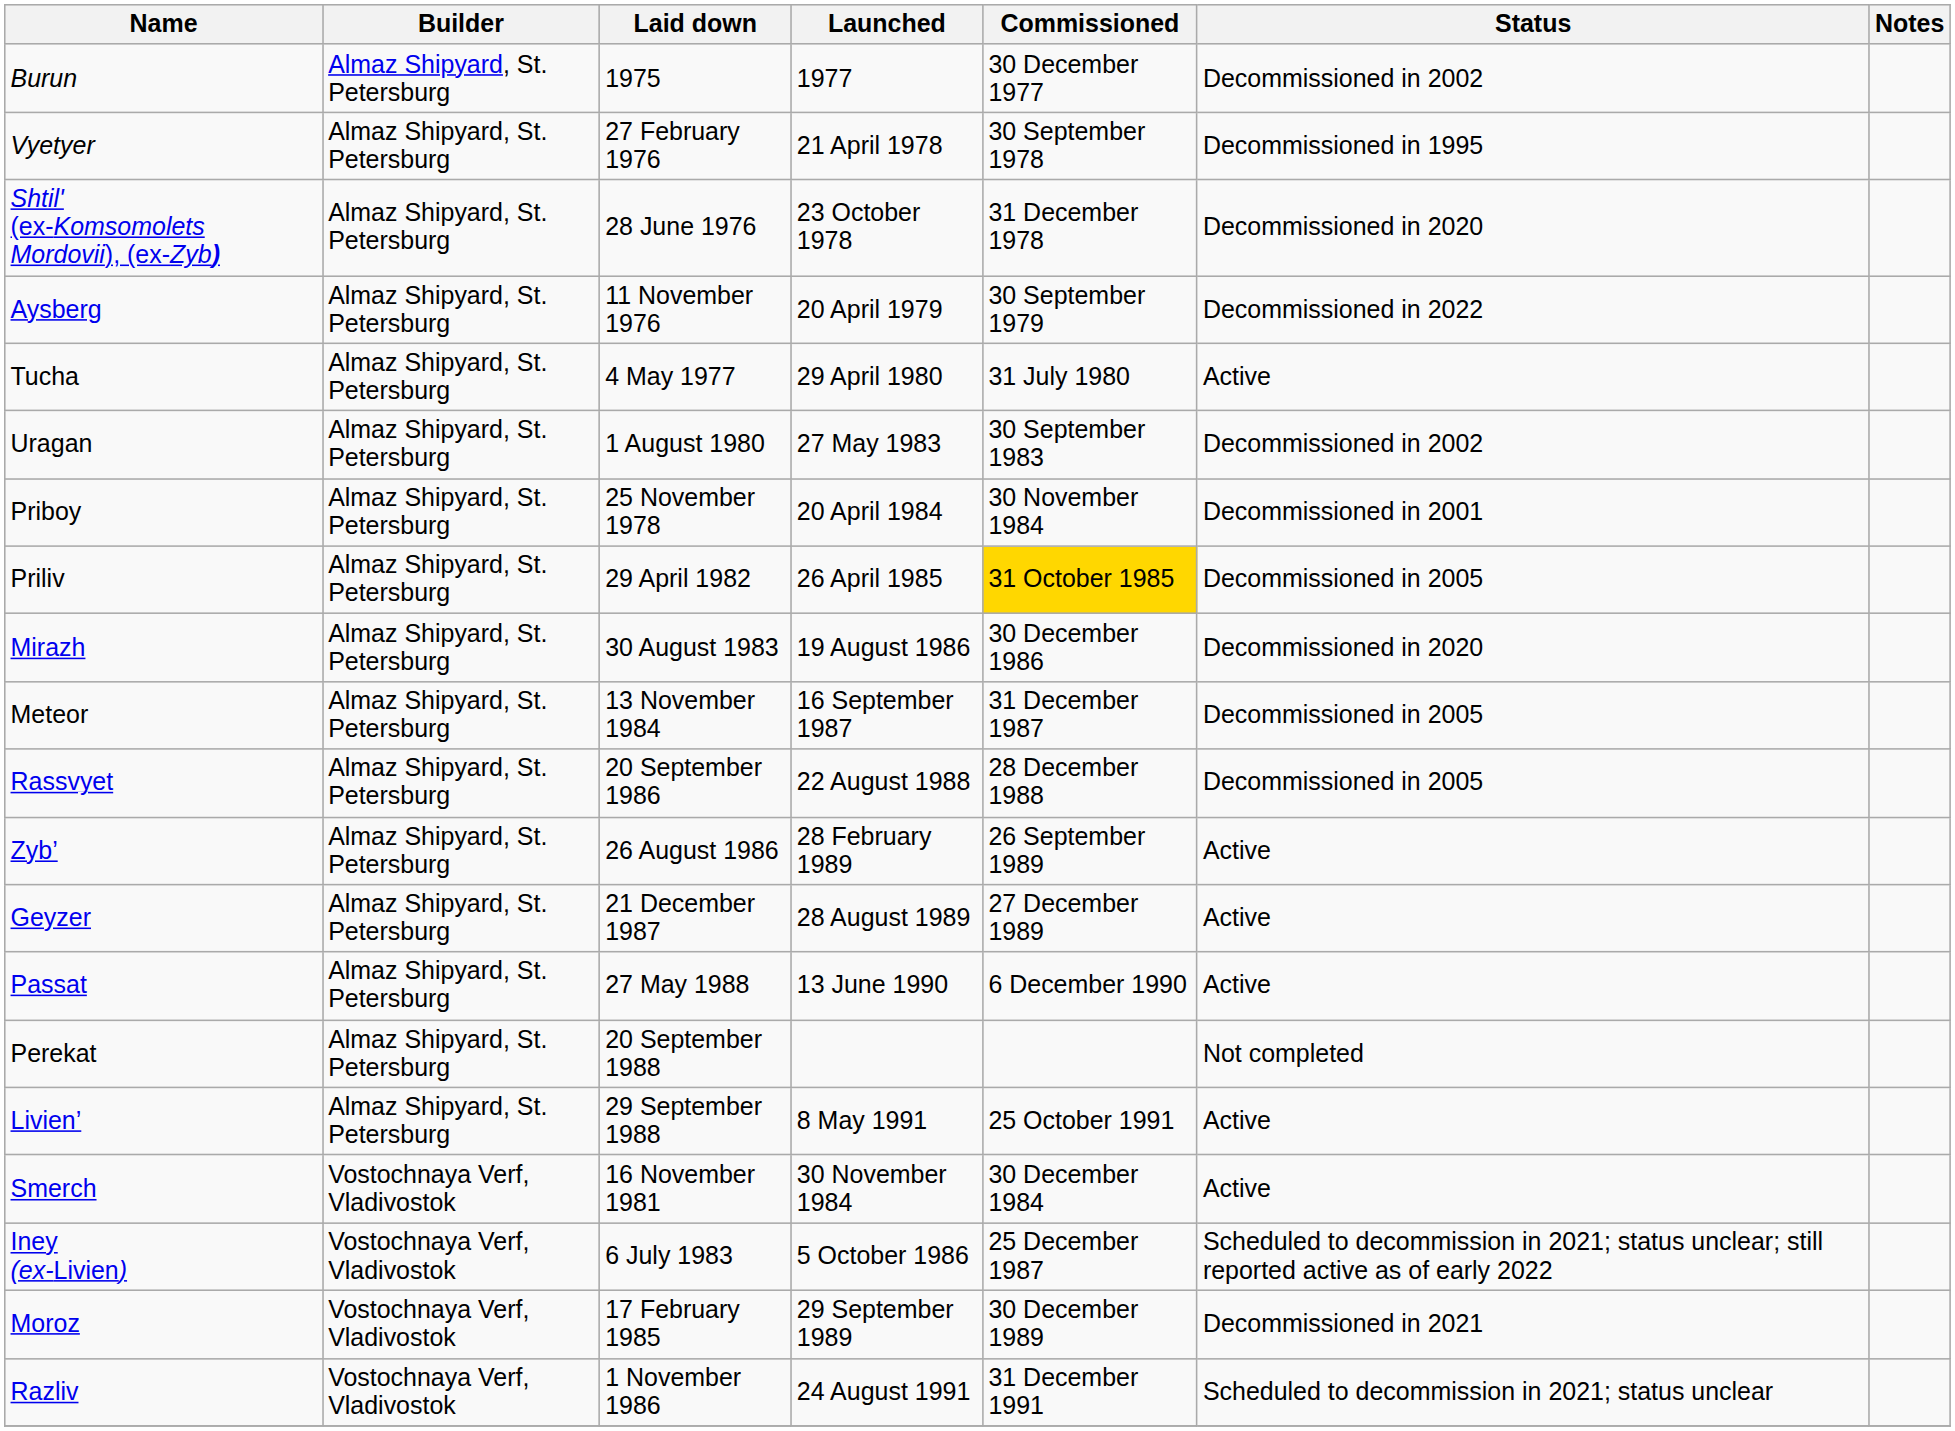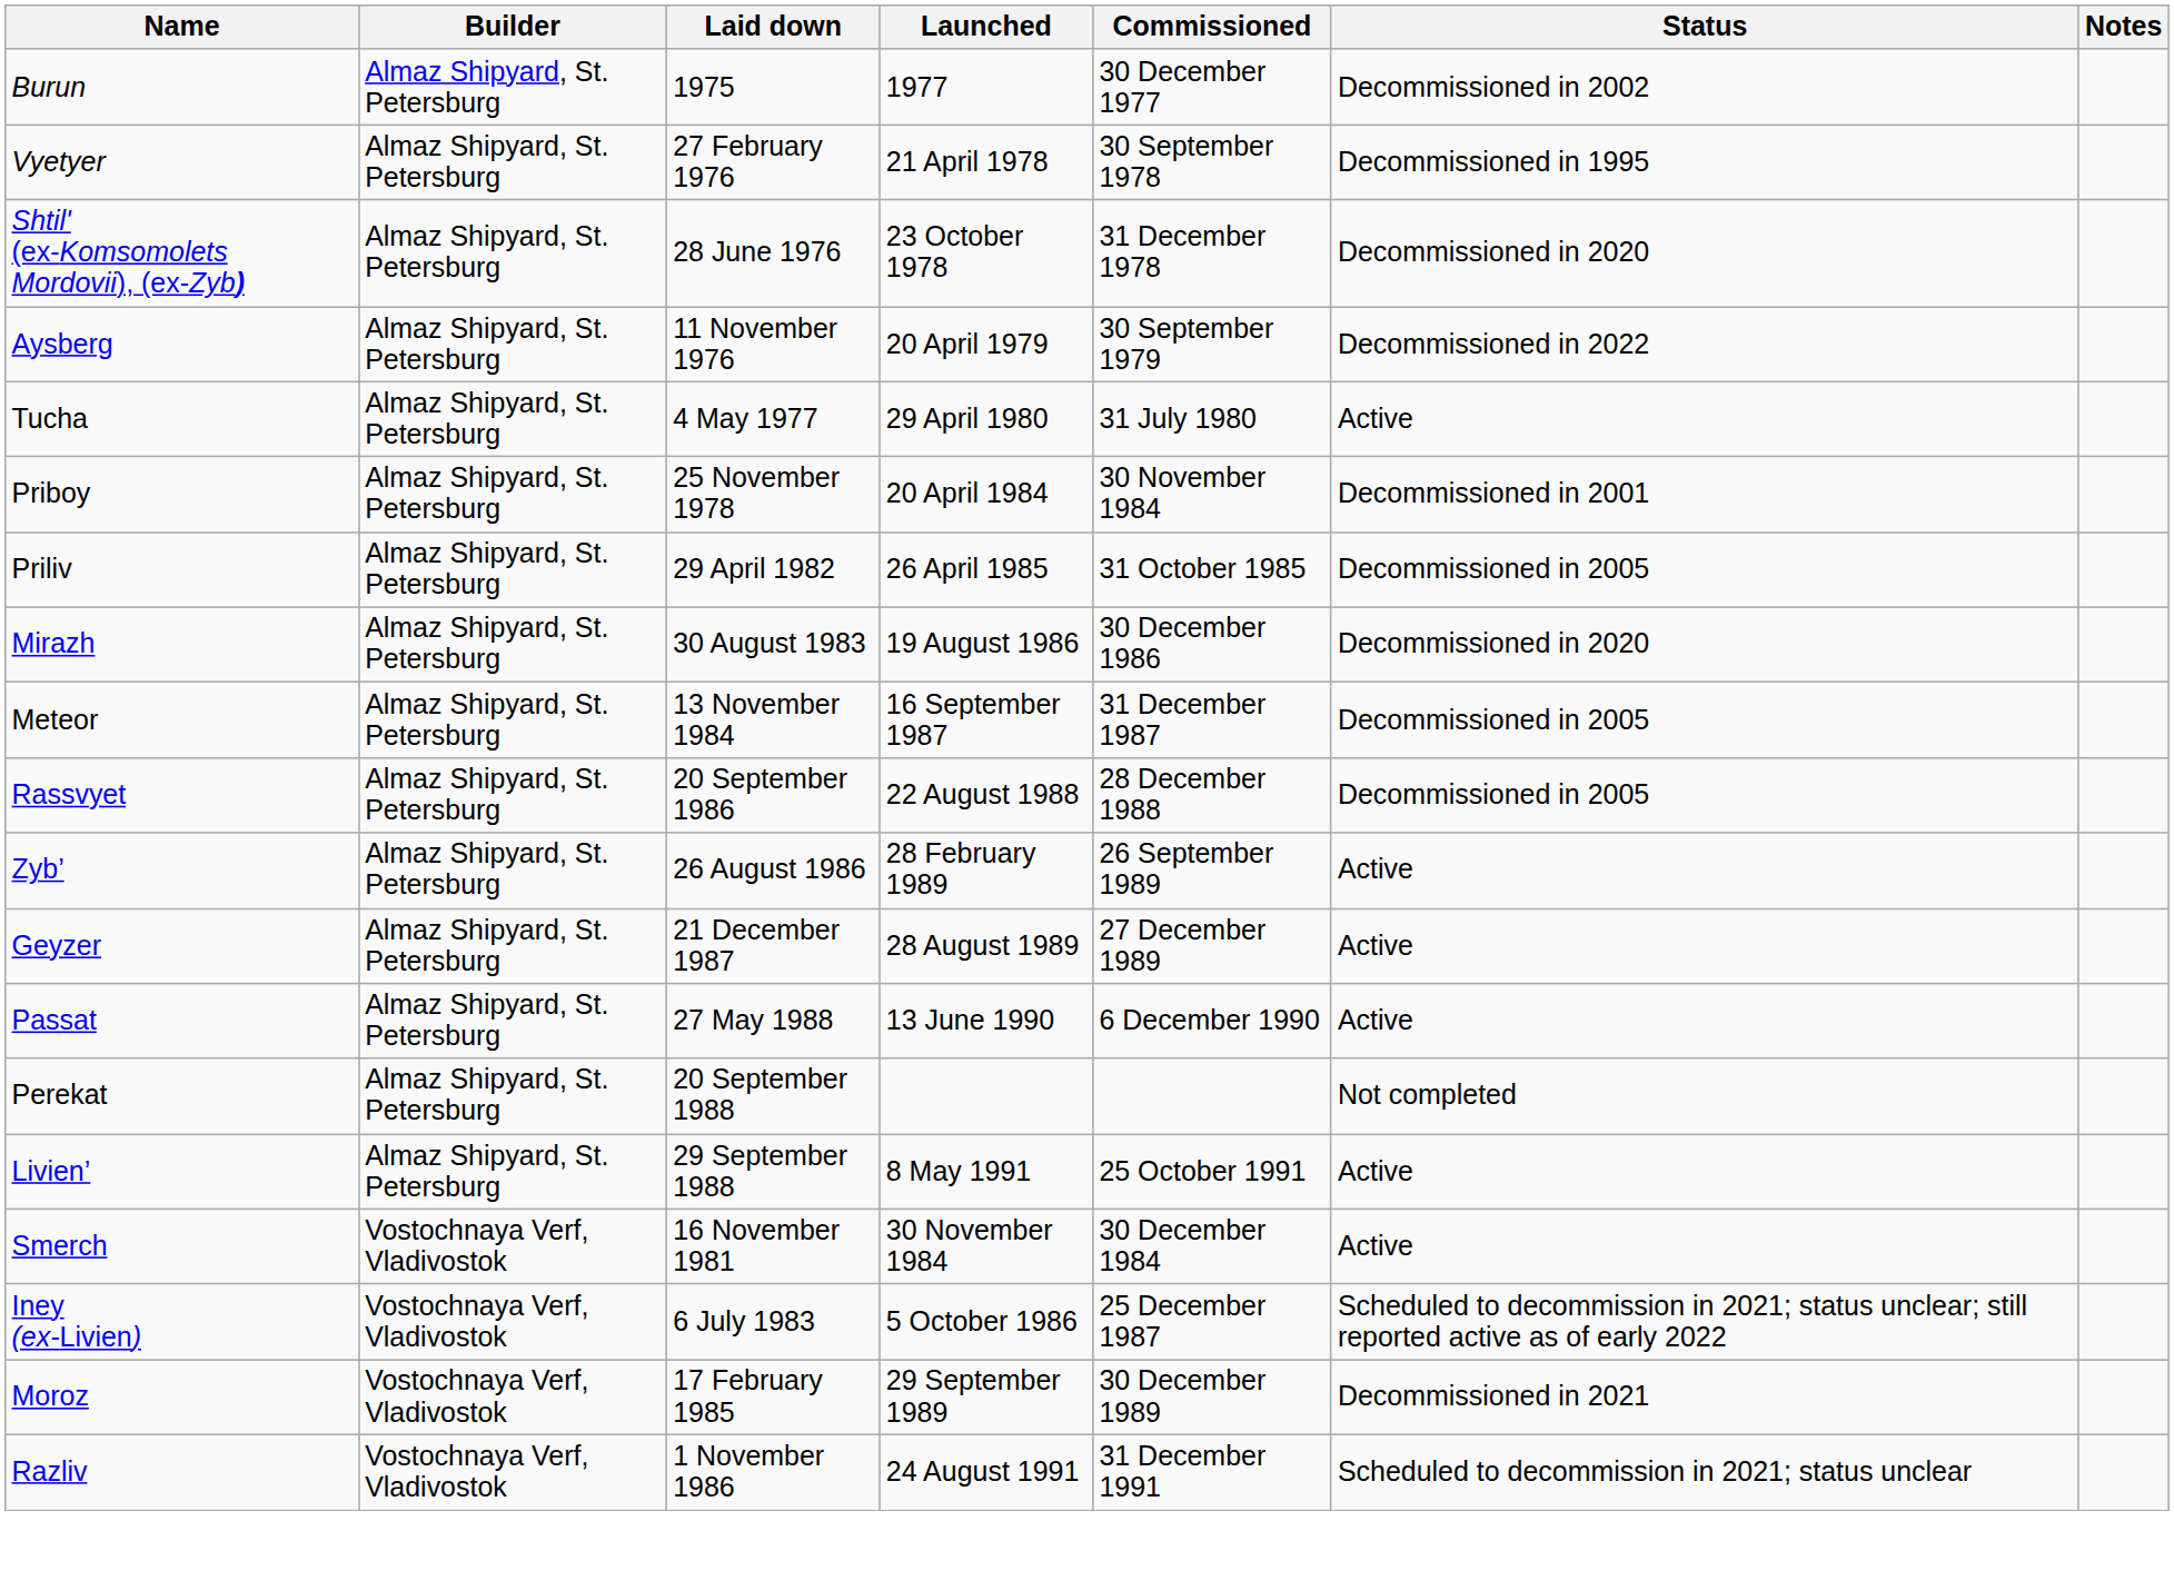 <table class="wikitable">
 <tr>
 <th>Name</th>
 <th>Builder</th>
 <th>Laid down</th>
 <th>Launched</th>
 <th>Commissioned</th>
 <th>Status</th>
 <th>Notes</th>
 </tr>
 <tr>
 <td><em>Burun</em></td>
 <td><a href='#'>Almaz Shipyard</a>, St. Petersburg</td>
 <td>1975</td>
 <td>1977</td>
 <td>30 December 1977</td>
 <td>Decommissioned in 2002</td>
 <td></td>
 </tr>
 <tr>
 <td><em>Vyetyer</em></td>
 <td>Almaz Shipyard, St. Petersburg</td>
 <td>27 February 1976</td>
 <td>21 April 1978</td>
 <td>30 September 1978</td>
 <td>Decommissioned in 1995</td>
 <td></td>
 </tr>
 <tr>
 <td><a href='#'><em>Shtil'</em><br>(ex-<em>Komsomolets Mordovii</em>), (ex-<em>Zyb<strong>)</a></td>
 <td>Almaz Shipyard, St. Petersburg</td>
 <td>28 June 1976</td>
 <td>23 October 1978</td>
 <td>31 December 1978</td>
 <td>Decommissioned in 2020</td>
 <td></td>
 </tr>
 <tr>
 <td></em><a href='#'>Aysberg</a><em></td>
 <td>Almaz Shipyard, St. Petersburg</td>
 <td>11 November 1976</td>
 <td>20 April 1979</td>
 <td>30 September 1979</td>
 <td>Decommissioned in 2022</td>
 <td></td>
 </tr>
 <tr>
 <td></em>Tucha<em></td>
 <td>Almaz Shipyard, St. Petersburg</td>
 <td>4 May 1977</td>
 <td>29 April 1980</td>
 <td>31 July 1980</td>
 <td>Active</td>
 <td></td>
 </tr>
 <tr>
-<td></em>Uragan<em></td>
-<td>Almaz Shipyard, St. Petersburg</td>
-<td>1 August 1980</td>
-<td>27 May 1983</td>
-<td>30 September 1983</td>
-<td>Decommissioned in 2002</td>
-<td></td>
-</tr>
-<tr>
 <td></em>Priboy<em></td>
 <td>Almaz Shipyard, St. Petersburg</td>
 <td>25 November 1978</td>
 <td>20 April 1984</td>
 <td>30 November 1984</td>
 <td>Decommissioned in 2001</td>
 <td></td>
 </tr>
 <tr>
 <td></em>Priliv<em></td>
 <td>Almaz Shipyard, St. Petersburg</td>
 <td>29 April 1982</td>
 <td>26 April 1985</td>
-<td style="background: gold;">31 October 1985</td>
+<td>31 October 1985</td>
 <td>Decommissioned in 2005</td>
 <td></td>
 </tr>
 <tr>
 <td></em><a href='#'>Mirazh</a><em></td>
 <td>Almaz Shipyard, St. Petersburg</td>
 <td>30 August 1983</td>
 <td>19 August 1986</td>
 <td>30 December 1986</td>
 <td>Decommissioned in 2020</td>
 <td></td>
 </tr>
 <tr>
 <td></em>Meteor<em></td>
 <td>Almaz Shipyard, St. Petersburg</td>
 <td>13 November 1984</td>
 <td>16 September 1987</td>
 <td>31 December 1987</td>
 <td>Decommissioned in 2005</td>
 <td></td>
 </tr>
 <tr>
 <td></em><a href='#'>Rassvyet</a><em></td>
 <td>Almaz Shipyard, St. Petersburg</td>
 <td>20 September 1986</td>
 <td>22 August 1988</td>
 <td>28 December 1988</td>
 <td>Decommissioned in 2005</td>
 <td></td>
 </tr>
 <tr>
 <td></em><a href='#'>Zyb’</a><em></td>
 <td>Almaz Shipyard, St. Petersburg</td>
 <td>26 August 1986</td>
 <td>28 February 1989</td>
 <td>26 September 1989</td>
 <td>Active</td>
 <td></td>
 </tr>
 <tr>
 <td></em><a href='#'>Geyzer</a><em></td>
 <td>Almaz Shipyard, St. Petersburg</td>
 <td>21 December 1987</td>
 <td>28 August 1989</td>
 <td>27 December 1989</td>
 <td>Active</td>
 <td></td>
 </tr>
 <tr>
 <td></em><a href='#'>Passat</a><em></td>
 <td>Almaz Shipyard, St. Petersburg</td>
 <td>27 May 1988</td>
 <td>13 June 1990</td>
 <td>6 December 1990</td>
 <td>Active</td>
 <td></td>
 </tr>
 <tr>
 <td></em>Perekat<em></td>
 <td>Almaz Shipyard, St. Petersburg</td>
 <td>20 September 1988</td>
 <td></td>
 <td></td>
 <td>Not completed</td>
 <td></td>
 </tr>
 <tr>
 <td></em><a href='#'>Livien’</a><em></td>
 <td>Almaz Shipyard, St. Petersburg</td>
 <td>29 September 1988</td>
 <td>8 May 1991</td>
 <td>25 October 1991</td>
 <td>Active</td>
 <td></td>
 </tr>
 <tr>
 <td></em><a href='#'>Smerch</a><em></td>
 <td>Vostochnaya Verf, Vladivostok</td>
 <td>16 November 1981</td>
 <td>30 November 1984</td>
 <td>30 December 1984</td>
 <td>Active</td>
 <td></td>
 </tr>
 <tr>
 <td><a href='#'></em>Iney<em><br>(ex-</em>Livien<em>)</a></td>
 <td>Vostochnaya Verf, Vladivostok</td>
 <td>6 July 1983</td>
 <td>5 October 1986</td>
 <td>25 December 1987</td>
 <td>Scheduled to decommission in 2021; status unclear; still reported active as of early 2022</td>
 <td></td>
 </tr>
 <tr>
 <td></em><a href='#'>Moroz</a><em></td>
 <td>Vostochnaya Verf, Vladivostok</td>
 <td>17 February 1985</td>
 <td>29 September 1989</td>
 <td>30 December 1989</td>
 <td>Decommissioned in 2021</td>
 <td></td>
 </tr>
 <tr>
 <td></em><a href='#'>Razliv</a><em></td>
 <td>Vostochnaya Verf, Vladivostok</td>
 <td>1 November 1986</td>
 <td>24 August 1991</td>
 <td>31 December 1991</td>
 <td>Scheduled to decommission in 2021; status unclear</td>
 <td></td>
 </tr>
 <tr>
 </tr>
 </table>
